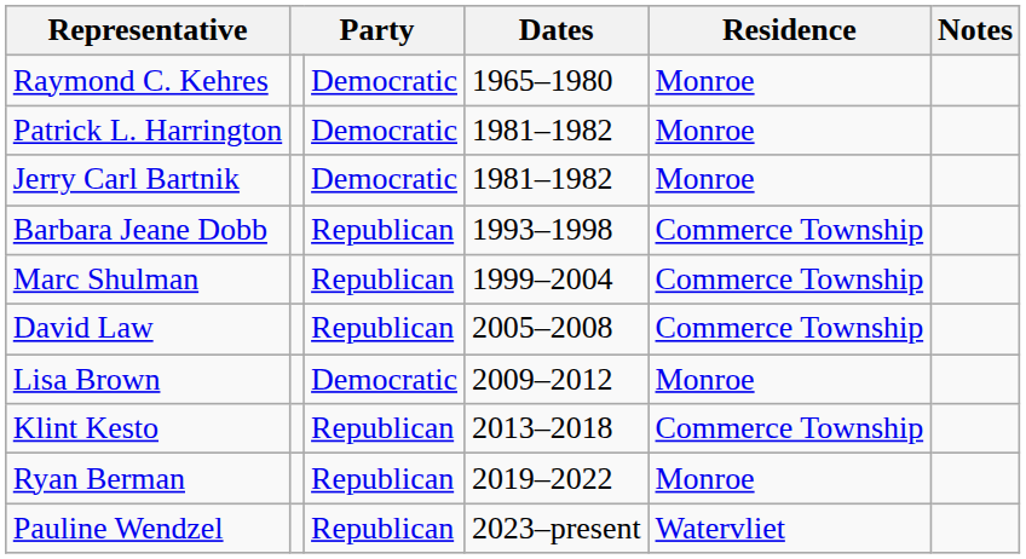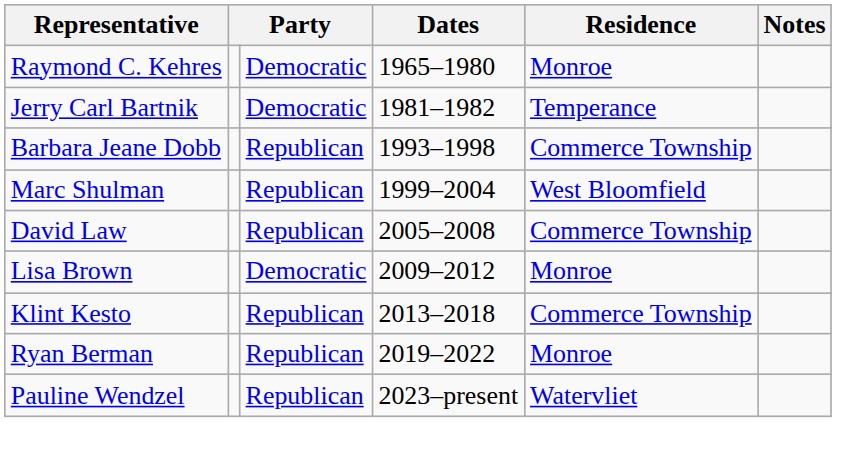 <table class=wikitable>
 <tr valign=bottom>
 <th>Representative</th>
 <th colspan="2">Party</th>
 <th>Dates</th>
 <th>Residence</th>
 <th>Notes</th>
 </tr>
 <tr>
 <td><a href='#'>Raymond C. Kehres</a></td>
 <td bgcolor=></td>
 <td><a href='#'>Democratic</a></td>
 <td>1965–1980</td>
 <td><a href='#'>Monroe</a></td>
 <td></td>
 </tr>
 <tr>
-<td><a href='#'>Patrick L. Harrington</a></td>
-<td bgcolor=></td>
-<td><a href='#'>Democratic</a></td>
-<td>1981–1982</td>
-<td><a href='#'>Monroe</a></td>
-<td></td>
-</tr>
-<tr>
 <td><a href='#'>Jerry Carl Bartnik</a></td>
 <td bgcolor=></td>
 <td><a href='#'>Democratic</a></td>
 <td>1981–1982</td>
-<td><a href='#'>Monroe</a></td>
+<td><a href='#'>Temperance</a></td>
 <td></td>
 </tr>
 <tr>
 <td><a href='#'>Barbara Jeane Dobb</a></td>
 <td bgcolor=></td>
 <td><a href='#'>Republican</a></td>
 <td>1993–1998</td>
 <td><a href='#'>Commerce Township</a></td>
 <td></td>
 </tr>
 <tr>
 <td><a href='#'>Marc Shulman</a></td>
 <td bgcolor=></td>
 <td><a href='#'>Republican</a></td>
 <td>1999–2004</td>
-<td><a href='#'>Commerce Township</a></td>
+<td><a href='#'>West Bloomfield</a></td>
 <td></td>
 </tr>
 <tr>
 <td><a href='#'>David Law</a></td>
 <td bgcolor=></td>
 <td><a href='#'>Republican</a></td>
 <td>2005–2008</td>
 <td><a href='#'>Commerce Township</a></td>
 <td></td>
 </tr>
 <tr>
 <td><a href='#'>Lisa Brown</a></td>
 <td bgcolor=></td>
 <td><a href='#'>Democratic</a></td>
 <td>2009–2012</td>
 <td><a href='#'>Monroe</a></td>
 <td></td>
 </tr>
 <tr>
 <td><a href='#'>Klint Kesto</a></td>
 <td bgcolor=></td>
 <td><a href='#'>Republican</a></td>
 <td>2013–2018</td>
 <td><a href='#'>Commerce Township</a></td>
 <td></td>
 </tr>
 <tr>
 <td><a href='#'>Ryan Berman</a></td>
 <td bgcolor=></td>
 <td><a href='#'>Republican</a></td>
 <td>2019–2022</td>
 <td><a href='#'>Monroe</a></td>
 <td></td>
 </tr>
 <tr>
 <td><a href='#'>Pauline Wendzel</a></td>
 <td bgcolor=></td>
 <td><a href='#'>Republican</a></td>
 <td>2023–present</td>
 <td><a href='#'>Watervliet</a></td>
 <td></td>
 </tr>
 </table>
